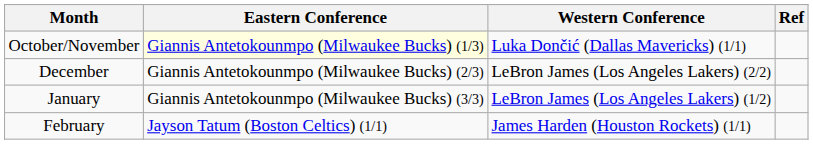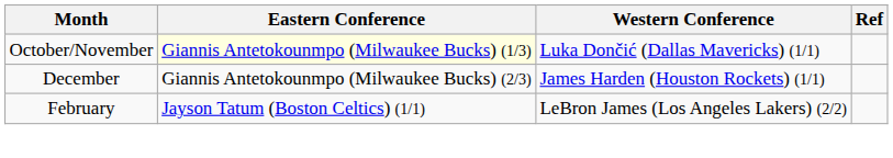 <table class="wikitable sortable" style="text-align:left;">
 <tr>
 <th>Month</th>
 <th>Eastern Conference</th>
 <th>Western Conference</th>
 <th class=unsortable>Ref</th>
 </tr>
 <tr>
 <td style="text-align:center;">October/November</td>
 <td style="background: lightyellow;"><a href='#'>Giannis Antetokounmpo</a> (<a href='#'>Milwaukee Bucks</a>) <small>(1/3)</small></td>
 <td><a href='#'>Luka Dončić</a> (<a href='#'>Dallas Mavericks</a>) <small>(1/1)</small></td>
 <td style="text-align:center;"></td>
 </tr>
 <tr>
 <td style="text-align:center;">December</td>
 <td>Giannis Antetokounmpo (Milwaukee Bucks) <small>(2/3)</small></td>
-<td>LeBron James (Los Angeles Lakers) <small>(2/2)</small></td>
-<td style="text-align:center;"></td>
-</tr>
-<tr>
-<td style="text-align:center;">January</td>
-<td>Giannis Antetokounmpo (Milwaukee Bucks) <small>(3/3)</small></td>
-<td><a href='#'>LeBron James</a> (<a href='#'>Los Angeles Lakers</a>) <small>(1/2)</small></td>
+<td><a href='#'>James Harden</a> (<a href='#'>Houston Rockets</a>) <small>(1/1)</small></td>
 <td style="text-align:center;"></td>
 </tr>
 <tr>
 <td style="text-align:center;">February</td>
 <td><a href='#'>Jayson Tatum</a> (<a href='#'>Boston Celtics</a>) <small>(1/1)</small></td>
-<td><a href='#'>James Harden</a> (<a href='#'>Houston Rockets</a>) <small>(1/1)</small></td>
+<td>LeBron James (Los Angeles Lakers) <small>(2/2)</small></td>
 <td style="text-align:center;"></td>
 </tr>
 </table>
